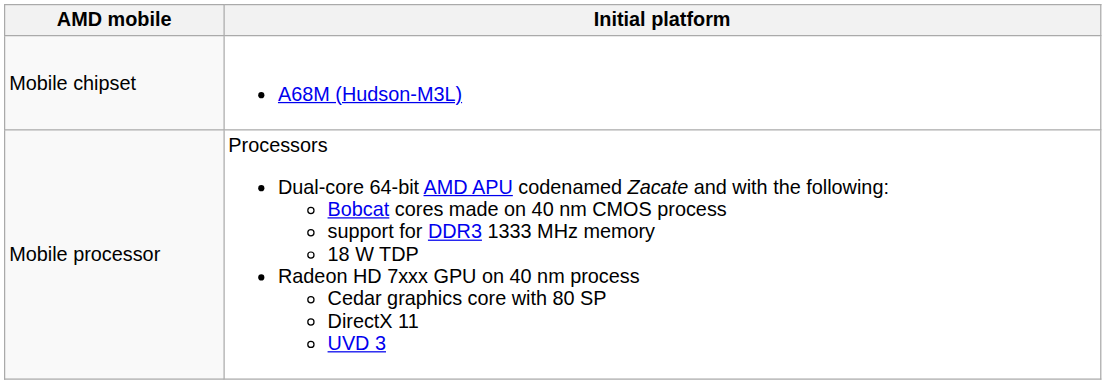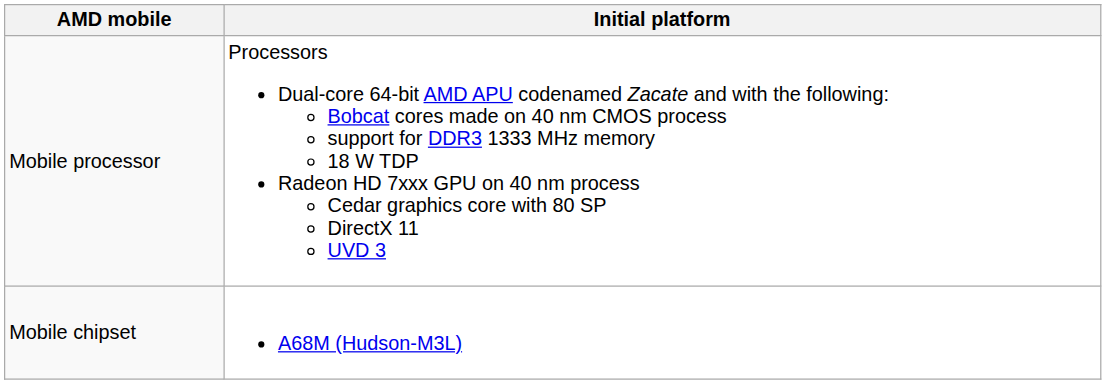 <table class="wikitable" style="width:70%;">
 <tr>
 <th style="width:20%;">AMD mobile</th>
 <th>Initial platform</th>
 </tr>
 <tr>
+<td>Mobile processor</td>
+<td style="background:white">Processors<br><ul><li>Dual-core 64-bit <a href='#'>AMD APU</a> codenamed <em>Zacate</em> and with the following:<ul><li><a href='#'>Bobcat</a> cores made on 40 nm CMOS process</li><li>support for <a href='#'>DDR3</a> 1333 MHz memory</li><li>18 W TDP</li></ul></li><li>Radeon HD 7xxx GPU on 40 nm process<ul><li>Cedar graphics core with 80 SP</li><li>DirectX 11</li><li><a href='#'>UVD 3</a></li></ul></li></ul></td>
+</tr>
+<tr>
 <td>Mobile chipset</td>
 <td style="background:white"><br><ul><li><a href='#'>A68M (Hudson-M3L)</a></li></ul></td>
 </tr>
-<tr>
-<td>Mobile processor</td>
-<td style="background:white">Processors<br><ul><li>Dual-core 64-bit <a href='#'>AMD APU</a> codenamed <em>Zacate</em> and with the following:<ul><li><a href='#'>Bobcat</a> cores made on 40 nm CMOS process</li><li>support for <a href='#'>DDR3</a> 1333 MHz memory</li><li>18 W TDP</li></ul></li><li>Radeon HD 7xxx GPU on 40 nm process<ul><li>Cedar graphics core with 80 SP</li><li>DirectX 11</li><li><a href='#'>UVD 3</a></li></ul></li></ul></td>
-</tr>
 </table>
